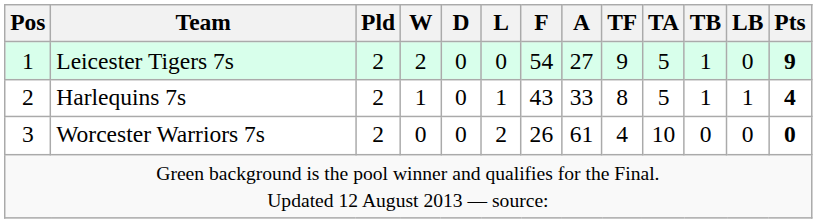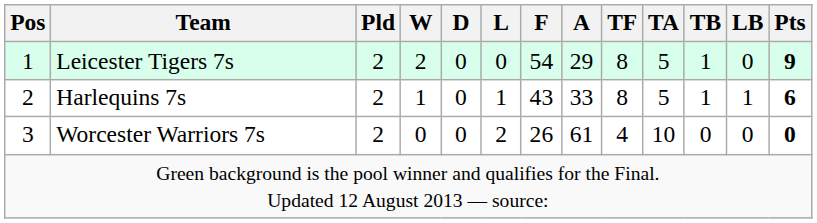 <table class="wikitable" style="text-align: center;">
 <tr>
 <th width="20">Pos</th>
 <th width="200">Team</th>
 <th width="20">Pld</th>
 <th width="20">W</th>
 <th width="20">D</th>
 <th width="20">L</th>
 <th width="20">F</th>
 <th width="20">A</th>
 <th width="20">TF</th>
 <th width="20">TA</th>
 <th width="20">TB</th>
 <th width="20">LB</th>
 <th width="20">Pts</th>
 </tr>
 <tr bgcolor=#d8ffeb>
 <td>1</td>
 <td align=left>Leicester Tigers 7s</td>
 <td>2</td>
 <td>2</td>
 <td>0</td>
 <td>0</td>
 <td>54</td>
-<td>27</td>
-<td>9</td>
+<td>29</td>
+<td>8</td>
 <td>5</td>
 <td>1</td>
 <td>0</td>
 <td><strong>9</strong></td>
 </tr>
 <tr bgcolor=#ffffff>
 <td>2</td>
 <td align=left>Harlequins 7s</td>
 <td>2</td>
 <td>1</td>
 <td>0</td>
 <td>1</td>
 <td>43</td>
 <td>33</td>
 <td>8</td>
 <td>5</td>
 <td>1</td>
 <td>1</td>
-<td><strong>4</strong></td>
+<td><strong>6</strong></td>
 </tr>
 <tr bgcolor=#ffffff>
 <td>3</td>
 <td align=left>Worcester Warriors 7s</td>
 <td>2</td>
 <td>0</td>
 <td>0</td>
 <td>2</td>
 <td>26</td>
 <td>61</td>
 <td>4</td>
 <td>10</td>
 <td>0</td>
 <td>0</td>
 <td><strong>0</strong></td>
 </tr>
 <tr align=center>
 <td colspan="13" style="border:0px"><small>Green background is the pool winner and qualifies for the Final.<br>Updated 12 August 2013 — source: </small></td>
 </tr>
 </table>
